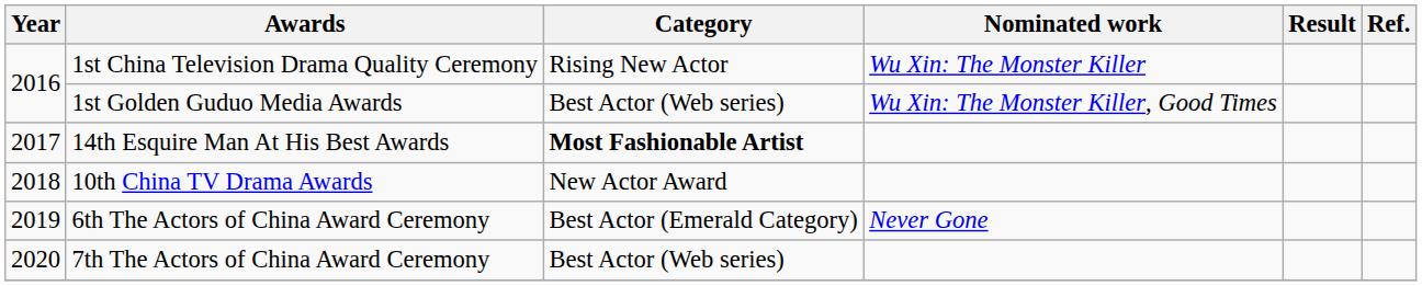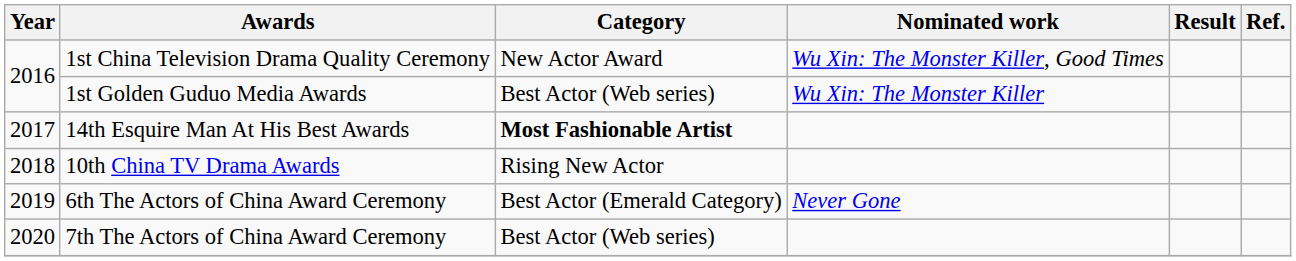 <table class="wikitable">
 <tr>
 <th>Year</th>
 <th>Awards</th>
 <th>Category</th>
 <th>Nominated work</th>
 <th>Result</th>
 <th>Ref.</th>
 </tr>
 <tr>
 <td rowspan=2>2016</td>
 <td>1st China Television Drama Quality Ceremony</td>
-<td>Rising New Actor</td>
-<td><em><a href='#'>Wu Xin: The Monster Killer</a></em></td>
+<td>New Actor Award</td>
+<td><em><a href='#'>Wu Xin: The Monster Killer</a></em>, <em>Good Times</em></td>
 <td></td>
 <td></td>
 </tr>
 <tr>
 <td>1st Golden Guduo Media Awards</td>
 <td>Best Actor (Web series)</td>
-<td><em><a href='#'>Wu Xin: The Monster Killer</a></em>, <em>Good Times</em></td>
+<td><em><a href='#'>Wu Xin: The Monster Killer</a></em></td>
 <td></td>
 <td></td>
 </tr>
 <tr>
 <td>2017</td>
 <td>14th Esquire Man At His Best Awards</td>
 <td><strong>Most Fashionable Artist</strong></td>
 <td></td>
 <td></td>
 <td></td>
 </tr>
 <tr>
 <td>2018</td>
 <td>10th <a href='#'>China TV Drama Awards</a></td>
-<td>New Actor Award</td>
+<td>Rising New Actor</td>
 <td></td>
 <td></td>
 <td></td>
 </tr>
 <tr>
 <td>2019</td>
 <td>6th The Actors of China Award Ceremony</td>
 <td>Best Actor (Emerald Category)</td>
 <td><em><a href='#'>Never Gone</a></em></td>
 <td></td>
 <td></td>
 </tr>
 <tr>
 <td>2020</td>
 <td>7th The Actors of China Award Ceremony</td>
 <td>Best Actor (Web series)</td>
 <td></td>
 <td></td>
 <td></td>
 </tr>
 <tr>
 </tr>
 </table>
